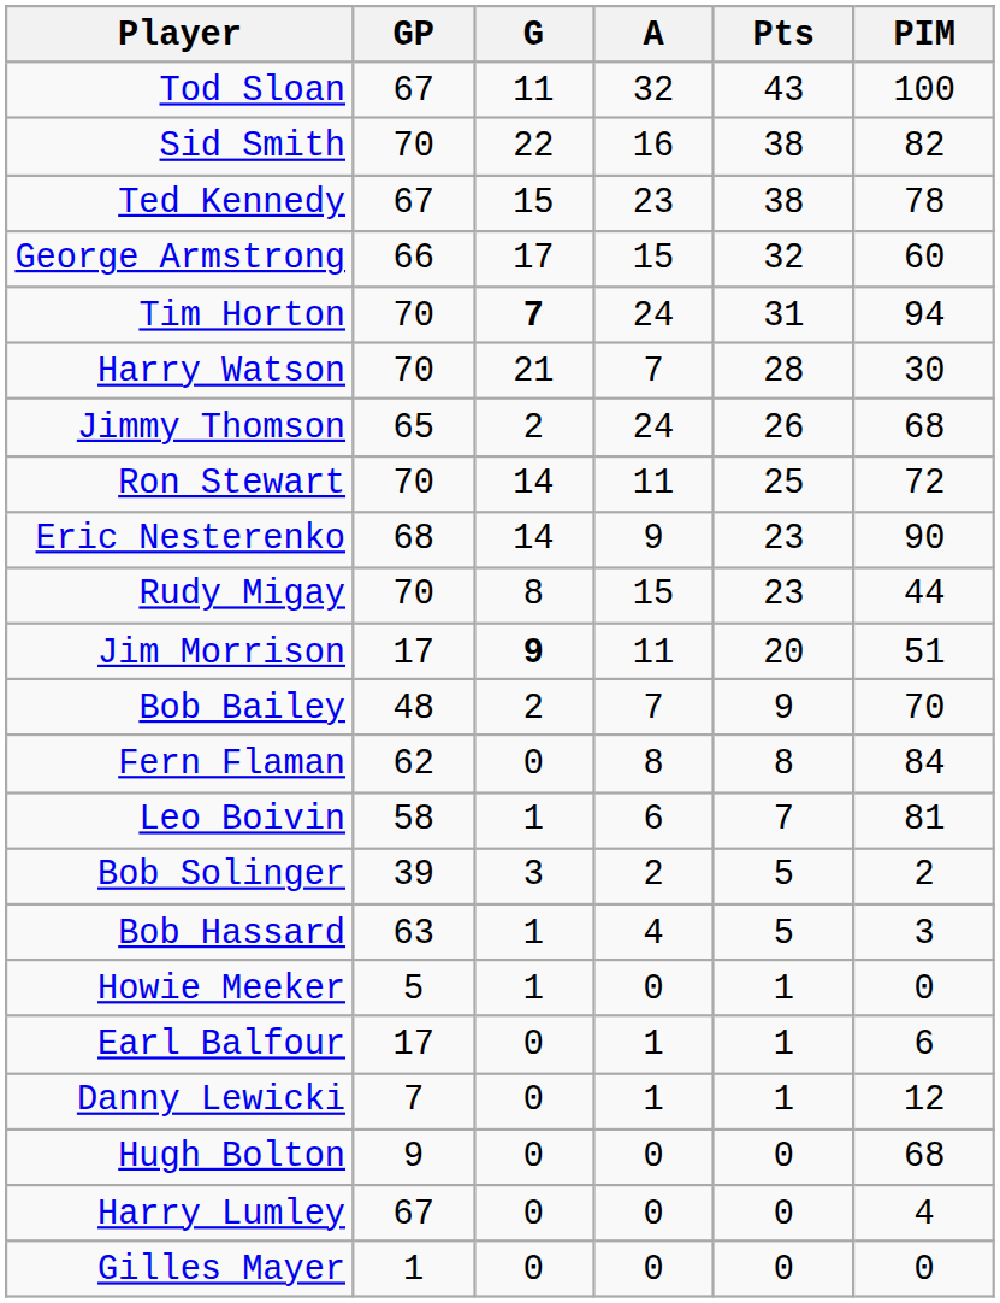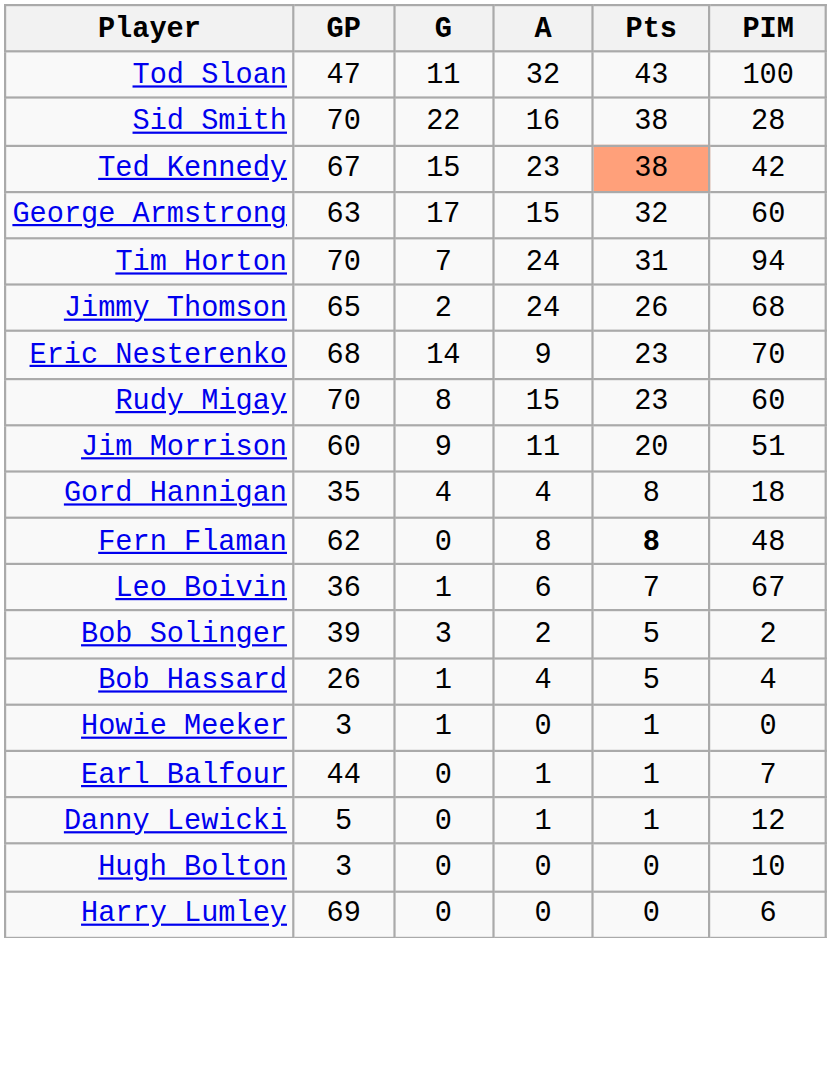 <table class="wikitable sortable" width="60%">
 <tr ALIGN="center">
 <th bgcolor="#DDDDFF" width="10%">Player</th>
 <th bgcolor="#DDDDFF" width="5%">GP</th>
 <th bgcolor="#DDDDFF" width="5%">G</th>
 <th bgcolor="#DDDDFF" width="5%">A</th>
 <th bgcolor="#DDDDFF" width="5%">Pts</th>
 <th bgcolor="#DDDDFF" width="5%">PIM</th>
 </tr>
 <tr align="center">
 <td align="right"><a href='#'>Tod Sloan</a></td>
-<td>67</td>
+<td>47</td>
 <td>11</td>
 <td>32</td>
 <td>43</td>
 <td>100</td>
 </tr>
 <tr align="center">
 <td align="right"><a href='#'>Sid Smith</a></td>
 <td>70</td>
 <td>22</td>
 <td>16</td>
 <td>38</td>
-<td>82</td>
+<td>28</td>
 </tr>
 <tr align="center">
 <td align="right"><a href='#'>Ted Kennedy</a></td>
 <td>67</td>
 <td>15</td>
 <td>23</td>
-<td>38</td>
-<td>78</td>
+<td style="background: lightsalmon;">38</td>
+<td>42</td>
 </tr>
 <tr align="center">
 <td align="right"><a href='#'>George Armstrong</a></td>
-<td>66</td>
+<td>63</td>
 <td>17</td>
 <td>15</td>
 <td>32</td>
 <td>60</td>
 </tr>
 <tr align="center">
 <td align="right"><a href='#'>Tim Horton</a></td>
 <td>70</td>
-<td><strong>7</strong></td>
+<td>7</td>
 <td>24</td>
 <td>31</td>
 <td>94</td>
-</tr>
-<tr align="center">
-<td align="right"><a href='#'>Harry Watson</a></td>
-<td>70</td>
-<td>21</td>
-<td>7</td>
-<td>28</td>
-<td>30</td>
 </tr>
 <tr align="center">
 <td align="right"><a href='#'>Jimmy Thomson</a></td>
 <td>65</td>
 <td>2</td>
 <td>24</td>
 <td>26</td>
 <td>68</td>
 </tr>
 <tr align="center">
-<td align="right"><a href='#'>Ron Stewart</a></td>
-<td>70</td>
-<td>14</td>
-<td>11</td>
-<td>25</td>
-<td>72</td>
-</tr>
-<tr align="center">
 <td align="right"><a href='#'>Eric Nesterenko</a></td>
 <td>68</td>
 <td>14</td>
 <td>9</td>
 <td>23</td>
-<td>90</td>
+<td>70</td>
 </tr>
 <tr align="center">
 <td align="right"><a href='#'>Rudy Migay</a></td>
 <td>70</td>
 <td>8</td>
 <td>15</td>
 <td>23</td>
-<td>44</td>
+<td>60</td>
 </tr>
 <tr align="center">
 <td align="right"><a href='#'>Jim Morrison</a></td>
-<td>17</td>
-<td><strong>9</strong></td>
+<td>60</td>
+<td>9</td>
 <td>11</td>
 <td>20</td>
 <td>51</td>
 </tr>
 <tr align="center">
-<td align="right"><a href='#'>Bob Bailey</a></td>
-<td>48</td>
-<td>2</td>
-<td>7</td>
-<td>9</td>
-<td>70</td>
+<td align="right"><a href='#'>Gord Hannigan</a></td>
+<td>35</td>
+<td>4</td>
+<td>4</td>
+<td>8</td>
+<td>18</td>
 </tr>
 <tr align="center">
 <td align="right"><a href='#'>Fern Flaman</a></td>
 <td>62</td>
 <td>0</td>
 <td>8</td>
-<td>8</td>
-<td>84</td>
+<td><strong>8</strong></td>
+<td>48</td>
 </tr>
 <tr align="center">
 <td align="right"><a href='#'>Leo Boivin</a></td>
-<td>58</td>
+<td>36</td>
 <td>1</td>
 <td>6</td>
 <td>7</td>
-<td>81</td>
+<td>67</td>
 </tr>
 <tr align="center">
 <td align="right"><a href='#'>Bob Solinger</a></td>
 <td>39</td>
 <td>3</td>
 <td>2</td>
 <td>5</td>
 <td>2</td>
 </tr>
 <tr align="center">
 <td align="right"><a href='#'>Bob Hassard</a></td>
-<td>63</td>
+<td>26</td>
 <td>1</td>
 <td>4</td>
 <td>5</td>
-<td>3</td>
+<td>4</td>
 </tr>
 <tr align="center">
 <td align="right"><a href='#'>Howie Meeker</a></td>
-<td>5</td>
+<td>3</td>
 <td>1</td>
 <td>0</td>
 <td>1</td>
 <td>0</td>
 </tr>
 <tr align="center">
 <td align="right"><a href='#'>Earl Balfour</a></td>
-<td>17</td>
+<td>44</td>
 <td>0</td>
 <td>1</td>
 <td>1</td>
-<td>6</td>
+<td>7</td>
 </tr>
 <tr align="center">
 <td align="right"><a href='#'>Danny Lewicki</a></td>
-<td>7</td>
+<td>5</td>
 <td>0</td>
 <td>1</td>
 <td>1</td>
 <td>12</td>
 </tr>
 <tr align="center">
 <td align="right"><a href='#'>Hugh Bolton</a></td>
-<td>9</td>
+<td>3</td>
 <td>0</td>
 <td>0</td>
 <td>0</td>
-<td>68</td>
+<td>10</td>
 </tr>
 <tr align="center">
 <td align="right"><a href='#'>Harry Lumley</a></td>
-<td>67</td>
+<td>69</td>
 <td>0</td>
 <td>0</td>
 <td>0</td>
-<td>4</td>
-</tr>
-<tr align="center">
-<td align="right"><a href='#'>Gilles Mayer</a></td>
-<td>1</td>
-<td>0</td>
-<td>0</td>
-<td>0</td>
-<td>0</td>
+<td>6</td>
 </tr>
 </table>
